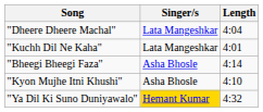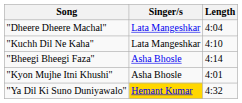 <table class="wikitable">
 <tr>
 <th>Song</th>
 <th>Singer/s</th>
 <th>Length</th>
 </tr>
 <tr>
 <td>"Dheere Dheere Machal"</td>
 <td><a href='#'>Lata Mangeshkar</a></td>
 <td>4:04</td>
 </tr>
 <tr>
 <td>"Kuchh Dil Ne Kaha"</td>
 <td>Lata Mangeshkar</td>
-<td>4:01</td>
+<td>4:10</td>
 </tr>
 <tr>
 <td>"Bheegi Bheegi Faza"</td>
 <td><a href='#'>Asha Bhosle</a></td>
 <td>4:14</td>
 </tr>
 <tr>
 <td>"Kyon Mujhe Itni Khushi"</td>
 <td>Asha Bhosle</td>
-<td>4:10</td>
+<td>4:01</td>
 </tr>
 <tr>
 <td>"Ya Dil Ki Suno Duniyawalo"</td>
 <td style="background: gold;"><a href='#'>Hemant Kumar</a></td>
 <td>4:32</td>
 </tr>
 </table>
